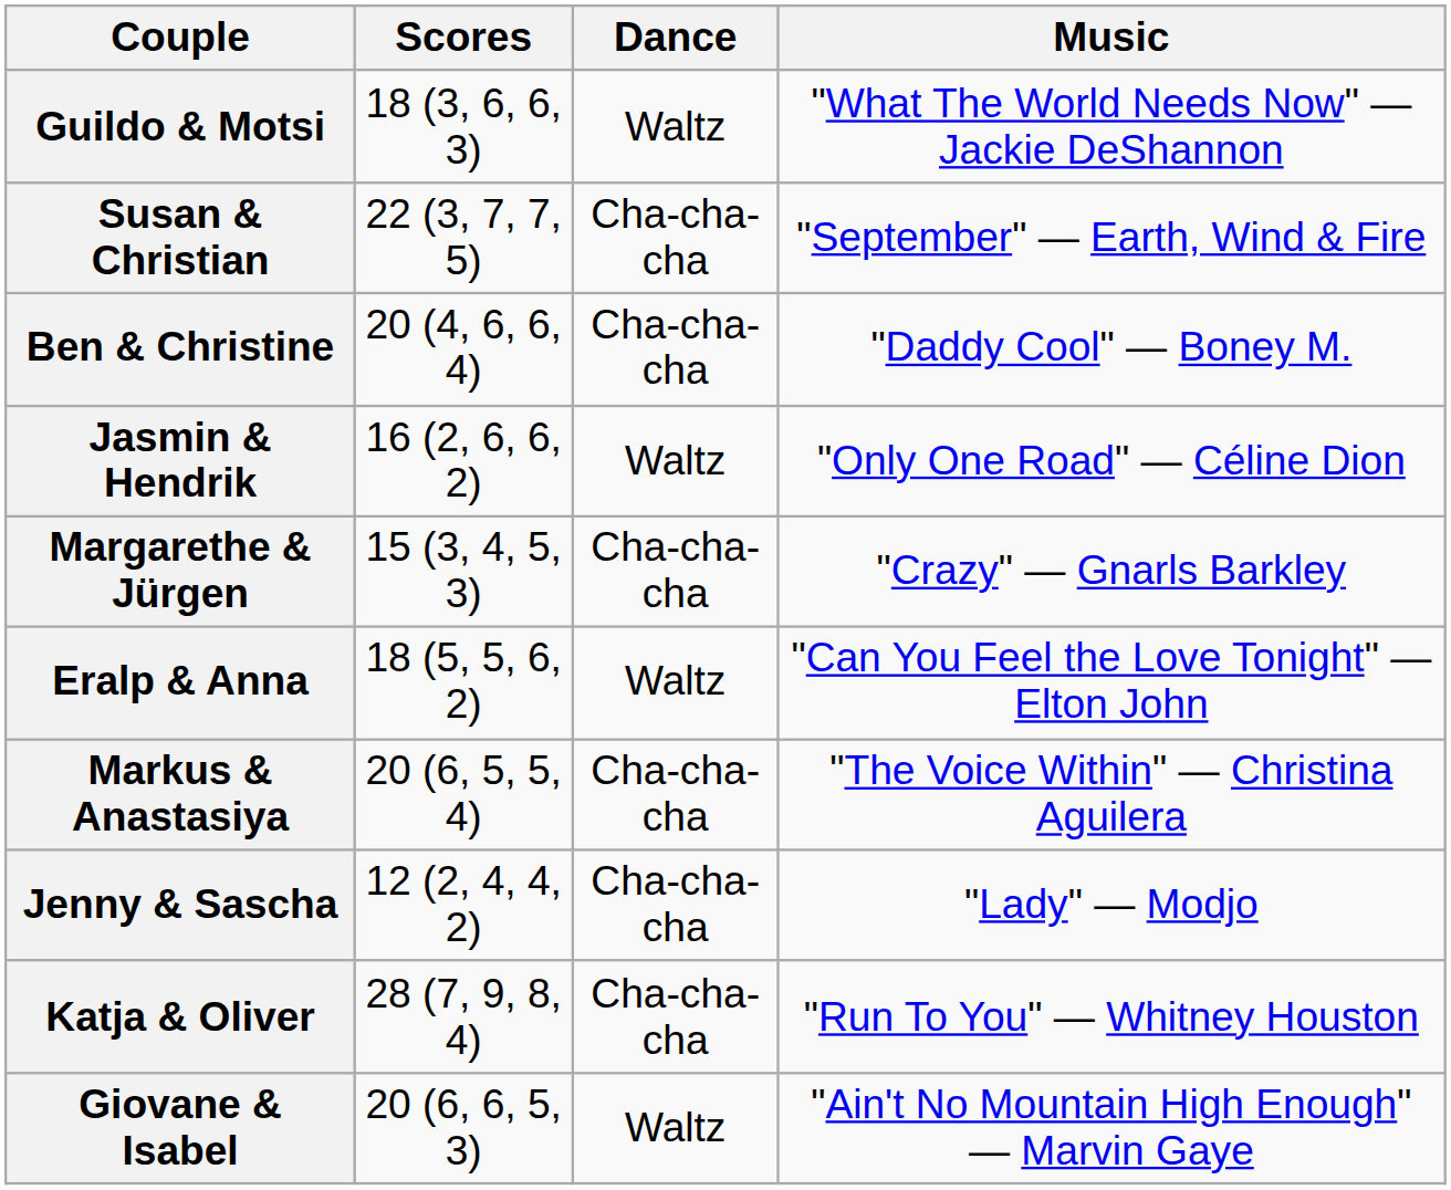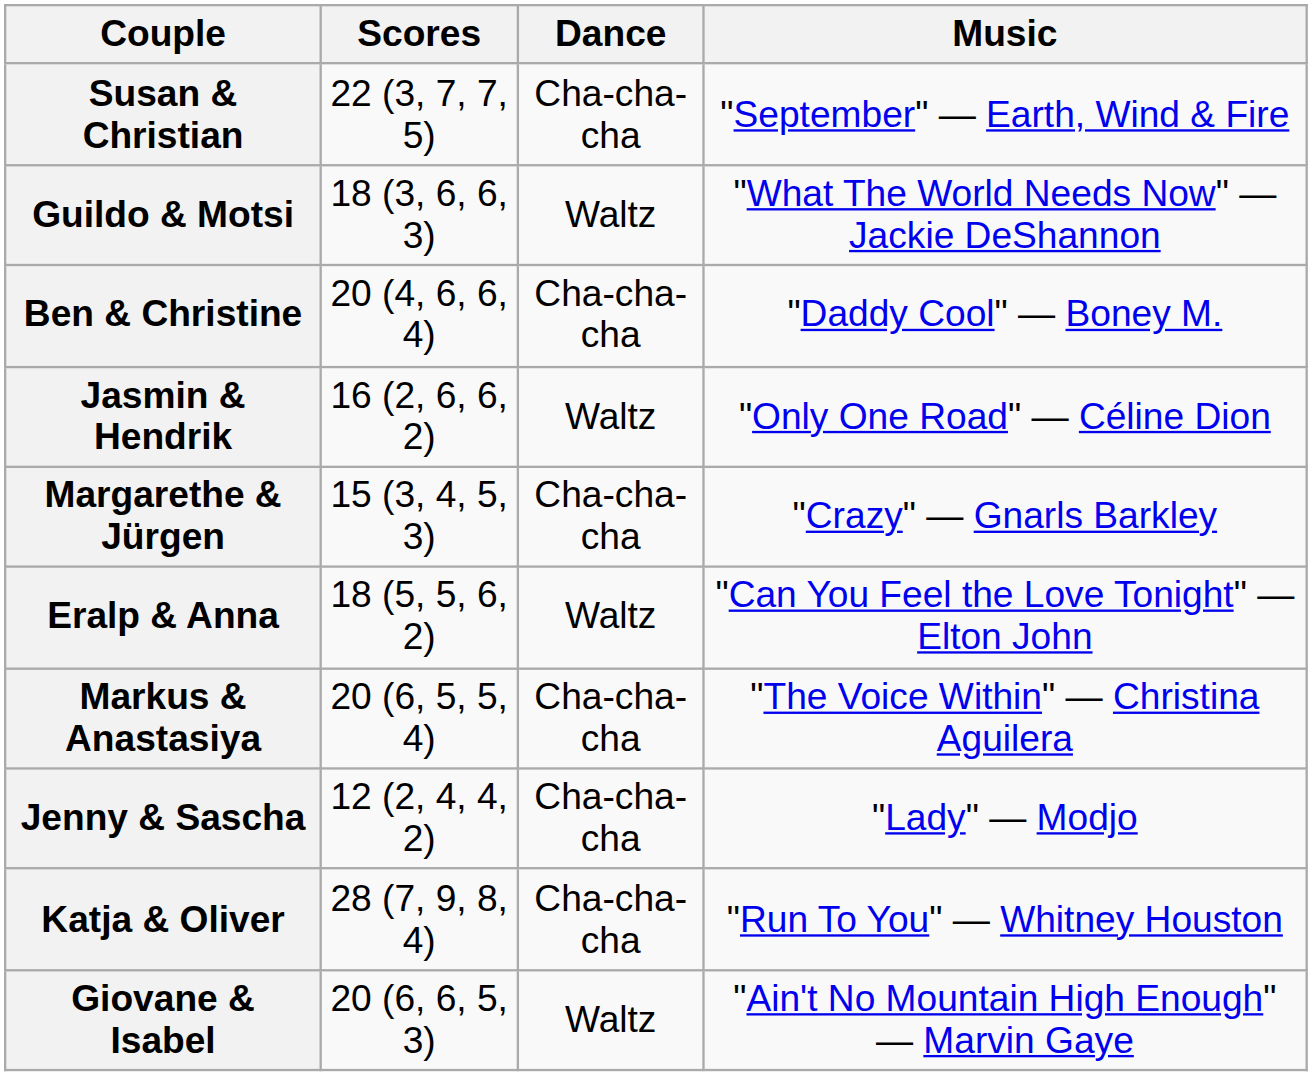 <table class="wikitable sortable" style="text-align:center; width:90%">
 <tr>
 <th scope="col">Couple</th>
 <th scope="col">Scores</th>
 <th scope="col" class="unsortable">Dance</th>
 <th scope="col" class="unsortable">Music</th>
 </tr>
 <tr>
+<th scope="row">Susan & Christian</th>
+<td>22 (3, 7, 7, 5)</td>
+<td>Cha-cha-cha</td>
+<td>"<a href='#'>September</a>" — <a href='#'>Earth, Wind & Fire</a></td>
+</tr>
+<tr>
 <th scope="row">Guildo & Motsi</th>
 <td>18 (3, 6, 6, 3)</td>
 <td>Waltz</td>
 <td>"<a href='#'>What The World Needs Now</a>" — <a href='#'>Jackie DeShannon</a></td>
-</tr>
-<tr>
-<th scope="row">Susan & Christian</th>
-<td>22 (3, 7, 7, 5)</td>
-<td>Cha-cha-cha</td>
-<td>"<a href='#'>September</a>" — <a href='#'>Earth, Wind & Fire</a></td>
 </tr>
 <tr>
 <th scope="row">Ben & Christine</th>
 <td>20 (4, 6, 6, 4)</td>
 <td>Cha-cha-cha</td>
 <td>"<a href='#'>Daddy Cool</a>" — <a href='#'>Boney M.</a></td>
 </tr>
 <tr>
 <th scope="row">Jasmin & Hendrik</th>
 <td>16 (2, 6, 6, 2)</td>
 <td>Waltz</td>
 <td>"<a href='#'>Only One Road</a>" — <a href='#'>Céline Dion</a></td>
 </tr>
 <tr>
 <th scope="row">Margarethe & Jürgen</th>
 <td>15 (3, 4, 5, 3)</td>
 <td>Cha-cha-cha</td>
 <td>"<a href='#'>Crazy</a>" — <a href='#'>Gnarls Barkley</a></td>
 </tr>
 <tr>
 <th scope="row">Eralp & Anna</th>
 <td>18 (5, 5, 6, 2)</td>
 <td>Waltz</td>
 <td>"<a href='#'>Can You Feel the Love Tonight</a>" — <a href='#'>Elton John</a></td>
 </tr>
 <tr>
 <th scope="row">Markus & Anastasiya</th>
 <td>20 (6, 5, 5, 4)</td>
 <td>Cha-cha-cha</td>
 <td>"<a href='#'>The Voice Within</a>" — <a href='#'>Christina Aguilera</a></td>
 </tr>
 <tr>
 <th scope="row">Jenny & Sascha</th>
 <td>12 (2, 4, 4, 2)</td>
 <td>Cha-cha-cha</td>
 <td>"<a href='#'>Lady</a>" — <a href='#'>Modjo</a></td>
 </tr>
 <tr>
 <th scope="row">Katja & Oliver</th>
 <td>28 (7, 9, 8, 4)</td>
 <td>Cha-cha-cha</td>
 <td>"<a href='#'>Run To You</a>" — <a href='#'>Whitney Houston</a></td>
 </tr>
 <tr>
 <th scope="row">Giovane & Isabel</th>
 <td>20 (6, 6, 5, 3)</td>
 <td>Waltz</td>
 <td>"<a href='#'>Ain't No Mountain High Enough</a>" — <a href='#'>Marvin Gaye</a></td>
 </tr>
 </table>
